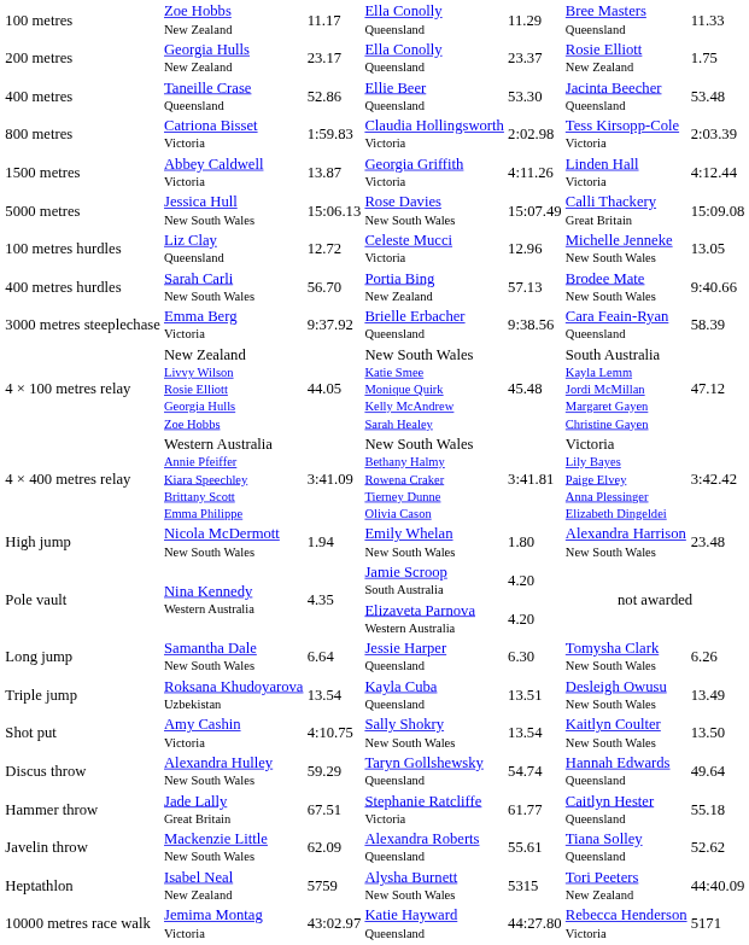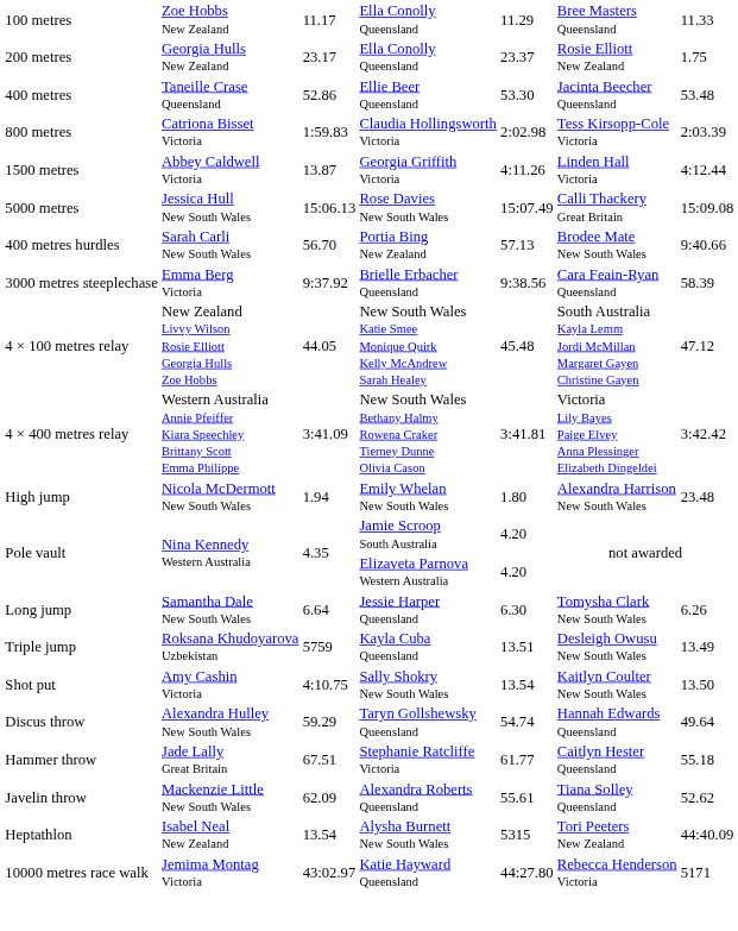 <table>
 <tr>
 <td>100 metres</td>
 <td><a href='#'>Zoe Hobbs</a><br><small>New Zealand</small></td>
 <td>11.17</td>
 <td><a href='#'>Ella Conolly</a><br><small>Queensland</small></td>
 <td>11.29</td>
 <td><a href='#'>Bree Masters</a><br><small>Queensland</small></td>
 <td>11.33</td>
 </tr>
 <tr>
 <td>200 metres</td>
 <td><a href='#'>Georgia Hulls</a><br><small>New Zealand</small></td>
 <td>23.17</td>
 <td><a href='#'>Ella Conolly</a><br><small>Queensland</small></td>
 <td>23.37</td>
 <td><a href='#'>Rosie Elliott</a><br><small>New Zealand</small></td>
 <td>1.75</td>
 </tr>
 <tr>
 <td>400 metres</td>
 <td><a href='#'>Taneille Crase</a><br><small>Queensland</small></td>
 <td>52.86</td>
 <td><a href='#'>Ellie Beer</a><br><small>Queensland</small></td>
 <td>53.30</td>
 <td><a href='#'>Jacinta Beecher</a><br><small>Queensland</small></td>
 <td>53.48</td>
 </tr>
 <tr>
 <td>800 metres</td>
 <td><a href='#'>Catriona Bisset</a><br><small>Victoria</small></td>
 <td>1:59.83</td>
 <td><a href='#'>Claudia Hollingsworth</a><br><small>Victoria</small></td>
 <td>2:02.98</td>
 <td><a href='#'>Tess Kirsopp-Cole</a><br><small>Victoria</small></td>
 <td>2:03.39</td>
 </tr>
 <tr>
 <td>1500 metres</td>
 <td><a href='#'>Abbey Caldwell</a><br><small>Victoria</small></td>
 <td>13.87</td>
 <td><a href='#'>Georgia Griffith</a><br><small>Victoria</small></td>
 <td>4:11.26</td>
 <td><a href='#'>Linden Hall</a><br><small>Victoria</small></td>
 <td>4:12.44</td>
 </tr>
 <tr>
 <td>5000 metres</td>
 <td><a href='#'>Jessica Hull</a><br><small>New South Wales</small></td>
 <td>15:06.13</td>
 <td><a href='#'>Rose Davies</a><br><small>New South Wales</small></td>
 <td>15:07.49</td>
 <td><a href='#'>Calli Thackery</a><br><small>Great Britain</small></td>
 <td>15:09.08</td>
-</tr>
-<tr>
-<td>100 metres hurdles</td>
-<td><a href='#'>Liz Clay</a><br><small>Queensland</small></td>
-<td>12.72</td>
-<td><a href='#'>Celeste Mucci</a><br><small>Victoria</small></td>
-<td>12.96</td>
-<td><a href='#'>Michelle Jenneke</a><br><small>New South Wales</small></td>
-<td>13.05</td>
 </tr>
 <tr>
 <td>400 metres hurdles</td>
 <td><a href='#'>Sarah Carli</a><br><small>New South Wales</small></td>
 <td>56.70</td>
 <td><a href='#'>Portia Bing</a><br><small>New Zealand</small></td>
 <td>57.13</td>
 <td><a href='#'>Brodee Mate</a><br><small>New South Wales</small></td>
 <td>9:40.66</td>
 </tr>
 <tr>
 <td>3000 metres steeplechase</td>
 <td><a href='#'>Emma Berg</a><br><small>Victoria</small></td>
 <td>9:37.92</td>
 <td><a href='#'>Brielle Erbacher</a><br><small>Queensland</small></td>
 <td>9:38.56</td>
 <td><a href='#'>Cara Feain-Ryan</a><br><small>Queensland</small></td>
 <td>58.39</td>
 </tr>
 <tr>
 <td>4 × 100 metres relay</td>
 <td>New Zealand<br><small><a href='#'>Livvy Wilson</a><br><a href='#'>Rosie Elliott</a><br><a href='#'>Georgia Hulls</a><br><a href='#'>Zoe Hobbs</a></small></td>
 <td>44.05</td>
 <td>New South Wales<br><small><a href='#'>Katie Smee</a><br><a href='#'>Monique Quirk</a><br><a href='#'>Kelly McAndrew</a><br><a href='#'>Sarah Healey</a></small></td>
 <td>45.48</td>
 <td>South Australia<br><small><a href='#'>Kayla Lemm</a><br><a href='#'>Jordi McMillan</a><br><a href='#'>Margaret Gayen</a><br><a href='#'>Christine Gayen</a></small></td>
 <td>47.12</td>
 </tr>
 <tr>
 <td>4 × 400 metres relay</td>
 <td>Western Australia<br><small><a href='#'>Annie Pfeiffer</a><br><a href='#'>Kiara Speechley</a><br><a href='#'>Brittany Scott</a><br><a href='#'>Emma Philippe</a></small></td>
 <td>3:41.09</td>
 <td>New South Wales<br><small><a href='#'>Bethany Halmy</a><br><a href='#'>Rowena Craker</a><br><a href='#'>Tierney Dunne</a><br><a href='#'>Olivia Cason</a></small></td>
 <td>3:41.81</td>
 <td>Victoria<br><small><a href='#'>Lily Bayes</a><br><a href='#'>Paige Elvey</a><br><a href='#'>Anna Plessinger</a><br><a href='#'>Elizabeth Dingeldei</a></small></td>
 <td>3:42.42</td>
 </tr>
 <tr>
 <td>High jump</td>
 <td><a href='#'>Nicola McDermott</a><br><small>New South Wales</small></td>
 <td>1.94</td>
 <td><a href='#'>Emily Whelan</a><br><small>New South Wales</small></td>
 <td>1.80</td>
 <td><a href='#'>Alexandra Harrison</a><br><small>New South Wales</small></td>
 <td>23.48</td>
 </tr>
 <tr>
 <td rowspan=2>Pole vault</td>
 <td rowspan=2><a href='#'>Nina Kennedy</a><br><small>Western Australia</small></td>
 <td rowspan=2>4.35</td>
 <td><a href='#'>Jamie Scroop</a><br><small>South Australia</small></td>
 <td>4.20</td>
 <td align=center colspan=2 rowspan=2>not awarded</td>
 </tr>
 <tr>
 <td><a href='#'>Elizaveta Parnova</a><br><small>Western Australia</small></td>
 <td>4.20</td>
 </tr>
 <tr>
 <td>Long jump</td>
 <td><a href='#'>Samantha Dale</a><br><small>New South Wales</small></td>
 <td>6.64</td>
 <td><a href='#'>Jessie Harper</a><br><small>Queensland</small></td>
 <td>6.30</td>
 <td><a href='#'>Tomysha Clark</a><br><small>New South Wales</small></td>
 <td>6.26</td>
 </tr>
 <tr>
 <td>Triple jump</td>
 <td><a href='#'>Roksana Khudoyarova</a><br><small>Uzbekistan</small></td>
-<td>13.54</td>
+<td>5759</td>
 <td><a href='#'>Kayla Cuba</a><br><small>Queensland</small></td>
 <td>13.51</td>
 <td><a href='#'>Desleigh Owusu</a><br><small>New South Wales</small></td>
 <td>13.49</td>
 </tr>
 <tr>
 <td>Shot put</td>
 <td><a href='#'>Amy Cashin</a><br><small>Victoria</small></td>
 <td>4:10.75</td>
 <td><a href='#'>Sally Shokry</a><br><small>New South Wales</small></td>
 <td>13.54</td>
 <td><a href='#'>Kaitlyn Coulter</a><br><small>New South Wales</small></td>
 <td>13.50</td>
 </tr>
 <tr>
 <td>Discus throw</td>
 <td><a href='#'>Alexandra Hulley</a><br><small>New South Wales</small></td>
 <td>59.29</td>
 <td><a href='#'>Taryn Gollshewsky</a><br><small>Queensland</small></td>
 <td>54.74</td>
 <td><a href='#'>Hannah Edwards</a><br><small>Queensland</small></td>
 <td>49.64</td>
 </tr>
 <tr>
 <td>Hammer throw</td>
 <td><a href='#'>Jade Lally</a><br><small>Great Britain</small></td>
 <td>67.51</td>
 <td><a href='#'>Stephanie Ratcliffe</a><br><small>Victoria</small></td>
 <td>61.77</td>
 <td><a href='#'>Caitlyn Hester</a><br><small>Queensland</small></td>
 <td>55.18</td>
 </tr>
 <tr>
 <td>Javelin throw</td>
 <td><a href='#'>Mackenzie Little</a><br><small>New South Wales</small></td>
 <td>62.09</td>
 <td><a href='#'>Alexandra Roberts</a><br><small>Queensland</small></td>
 <td>55.61</td>
 <td><a href='#'>Tiana Solley</a><br><small>Queensland</small></td>
 <td>52.62</td>
 </tr>
 <tr>
 <td>Heptathlon</td>
 <td><a href='#'>Isabel Neal</a><br><small>New Zealand</small></td>
-<td>5759</td>
+<td>13.54</td>
 <td><a href='#'>Alysha Burnett</a><br><small>New South Wales</small></td>
 <td>5315</td>
 <td><a href='#'>Tori Peeters</a><br><small>New Zealand</small></td>
 <td>44:40.09</td>
 </tr>
 <tr>
 <td>10000 metres race walk</td>
 <td><a href='#'>Jemima Montag</a><br><small>Victoria</small></td>
 <td>43:02.97</td>
 <td><a href='#'>Katie Hayward</a><br><small>Queensland</small></td>
 <td>44:27.80</td>
 <td><a href='#'>Rebecca Henderson</a><br><small>Victoria</small></td>
 <td>5171</td>
 </tr>
 </table>
